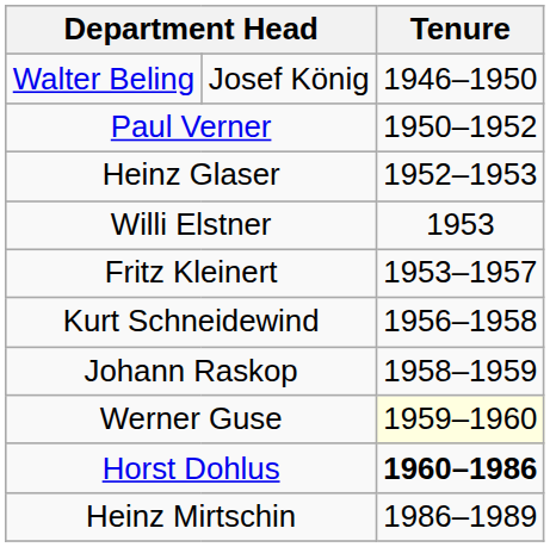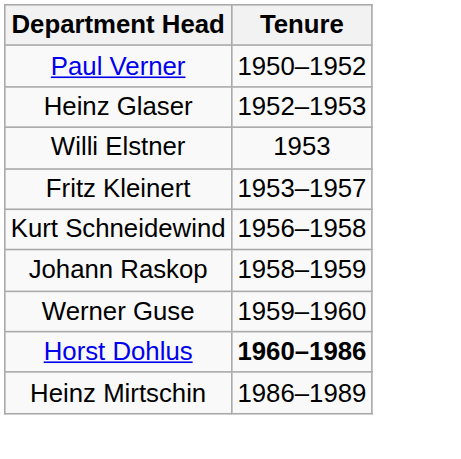 <table class="wikitable" style="text-align: center;">
 <tr>
 <th colspan="2">Department Head</th>
 <th>Tenure</th>
-</tr>
-<tr>
-<td><a href='#'>Walter Beling</a></td>
-<td>Josef König</td>
-<td>1946–1950</td>
 </tr>
 <tr>
 <td colspan="2"><a href='#'>Paul Verner</a></td>
 <td>1950–1952</td>
 </tr>
 <tr>
 <td colspan="2">Heinz Glaser</td>
 <td>1952–1953</td>
 </tr>
 <tr>
 <td colspan="2">Willi Elstner</td>
 <td>1953</td>
 </tr>
 <tr>
 <td colspan="2">Fritz Kleinert</td>
 <td>1953–1957</td>
 </tr>
 <tr>
 <td colspan="2">Kurt Schneidewind</td>
 <td>1956–1958</td>
 </tr>
 <tr>
 <td colspan="2">Johann Raskop</td>
 <td>1958–1959 </td>
 </tr>
 <tr>
 <td colspan="2">Werner Guse</td>
-<td style="background: lightyellow;">1959–1960</td>
+<td>1959–1960</td>
 </tr>
 <tr>
 <td colspan="2"><a href='#'>Horst Dohlus</a></td>
 <td><strong>1960–1986</strong></td>
 </tr>
 <tr>
 <td colspan="2">Heinz Mirtschin</td>
 <td>1986–1989</td>
 </tr>
 </table>
